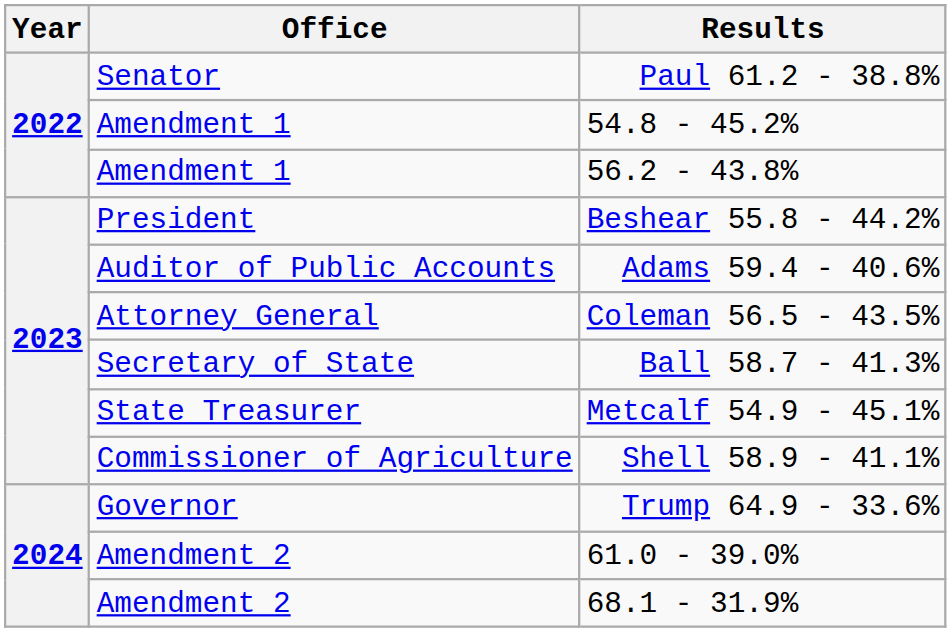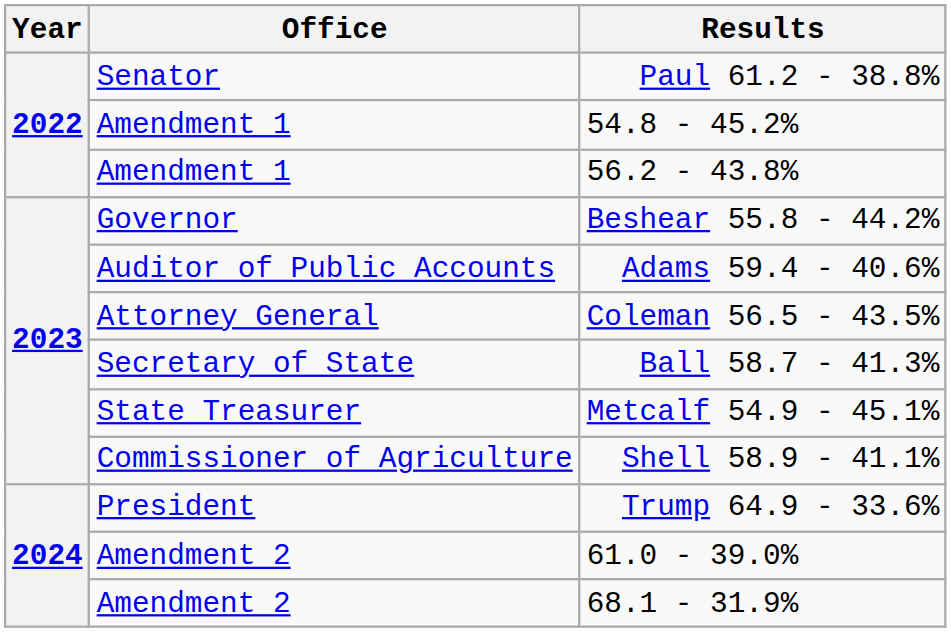 <table class=wikitable>
 <tr>
 <th>Year</th>
 <th>Office</th>
 <th>Results</th>
 </tr>
 <tr>
 <th rowspan=3><a href='#'>2022</a></th>
 <td><a href='#'>Senator</a></td>
 <td align="right" ><a href='#'>Paul</a> 61.2 - 38.8%</td>
 </tr>
 <tr>
 <td><a href='#'>Amendment 1</a></td>
 <td> 54.8 - 45.2%</td>
 </tr>
 <tr>
 <td><a href='#'>Amendment 1</a></td>
 <td> 56.2 - 43.8%</td>
 </tr>
 <tr>
 <th rowspan=6><a href='#'>2023</a></th>
-<td><a href='#'>President</a></td>
+<td><a href='#'>Governor</a></td>
 <td align="right" ><a href='#'>Beshear</a> 55.8 - 44.2%</td>
 </tr>
 <tr>
 <td><a href='#'>Auditor of Public Accounts</a></td>
 <td align="right" ><a href='#'>Adams</a> 59.4 - 40.6%</td>
 </tr>
 <tr>
 <td><a href='#'>Attorney General</a></td>
 <td align="right" ><a href='#'>Coleman</a> 56.5 - 43.5%</td>
 </tr>
 <tr>
 <td><a href='#'>Secretary of State</a></td>
 <td align="right" ><a href='#'>Ball</a> 58.7 - 41.3%</td>
 </tr>
 <tr>
 <td><a href='#'>State Treasurer</a></td>
 <td align="right" ><a href='#'>Metcalf</a> 54.9 - 45.1%</td>
 </tr>
 <tr>
 <td><a href='#'>Commissioner of Agriculture</a></td>
 <td align="right" ><a href='#'>Shell</a> 58.9 - 41.1%</td>
 </tr>
 <tr>
 <th rowspan=3><a href='#'>2024</a></th>
-<td><a href='#'>Governor</a></td>
+<td><a href='#'>President</a></td>
 <td align="right" ><a href='#'>Trump</a> 64.9 - 33.6%</td>
 </tr>
 <tr>
 <td><a href='#'>Amendment 2</a></td>
 <td> 61.0 - 39.0%</td>
 </tr>
 <tr>
 <td><a href='#'>Amendment 2</a></td>
 <td> 68.1 - 31.9%</td>
 </tr>
 </table>
